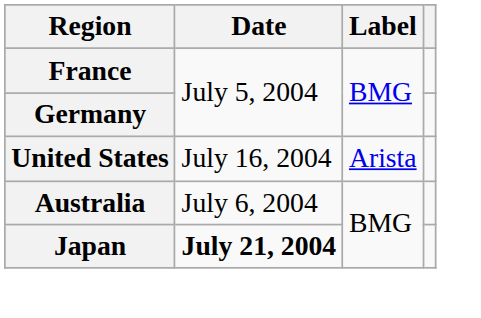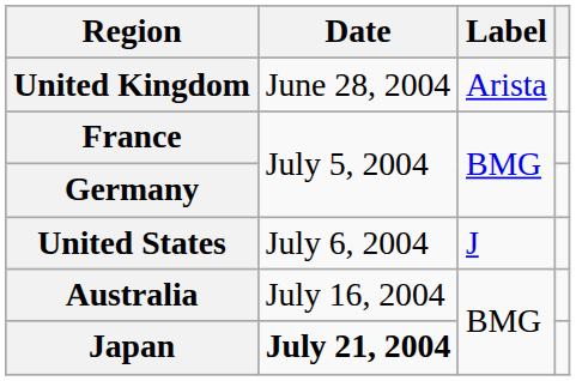 <table class="wikitable plainrowheaders">
 <tr>
 <th scope="col">Region</th>
 <th scope="col">Date</th>
 <th scope="col">Label</th>
 <th scope="col"></th>
+</tr>
+<tr>
+<th scope="row">United Kingdom</th>
+<td>June 28, 2004</td>
+<td><a href='#'>Arista</a></td>
+<td style="text-align:center;"></td>
 </tr>
 <tr>
 <th scope="row">France</th>
 <td rowspan="2">July 5, 2004</td>
 <td rowspan="2"><a href='#'>BMG</a></td>
 <td style="text-align:center;"></td>
 </tr>
 <tr>
 <th scope="row">Germany</th>
 <td style="text-align:center;"></td>
 </tr>
 <tr>
 <th scope="row">United States</th>
-<td>July 16, 2004</td>
-<td><a href='#'>Arista</a></td>
+<td>July 6, 2004</td>
+<td><a href='#'>J</a></td>
 <td style="text-align:center;"></td>
 </tr>
 <tr>
 <th scope="row">Australia</th>
-<td>July 6, 2004</td>
+<td>July 16, 2004</td>
 <td rowspan="2">BMG</td>
 <td style="text-align:center;"></td>
 </tr>
 <tr>
 <th scope="row">Japan</th>
 <td><strong>July 21, 2004</strong></td>
 <td style="text-align:center;"></td>
 </tr>
 </table>
